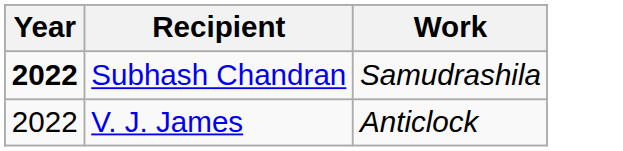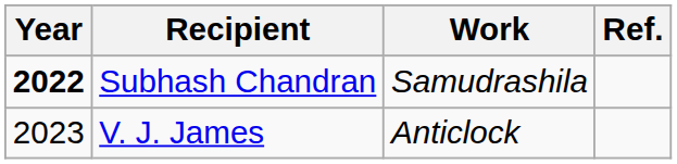 <table class="wikitable">
 <tr>
 <th>Year</th>
 <th>Recipient</th>
 <th>Work</th>
+<th>Ref.</th>
 </tr>
 <tr>
 <td><strong>2022</strong></td>
 <td><a href='#'>Subhash Chandran</a></td>
 <td><em>Samudrashila</em></td>
+<td></td>
 </tr>
 <tr>
-<td>2022</td>
+<td>2023</td>
 <td><a href='#'>V. J. James</a></td>
 <td><em>Anticlock</em></td>
+<td></td>
 </tr>
 </table>
